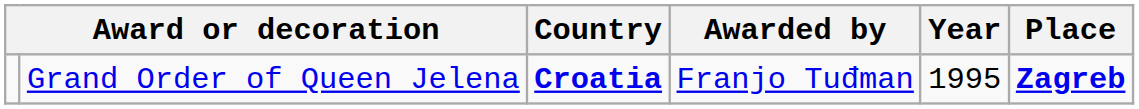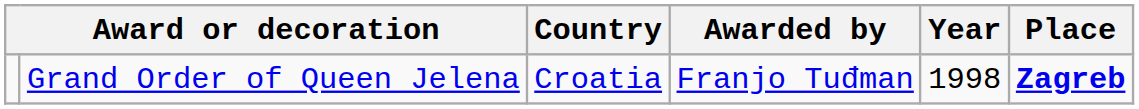 <table class="wikitable" style="text-align:left;">
 <tr>
 <th colspan=2>Award or decoration</th>
 <th>Country</th>
 <th>Awarded by</th>
 <th>Year</th>
 <th>Place</th>
 </tr>
 <tr>
 <td></td>
 <td><a href='#'>Grand Order of Queen Jelena</a></td>
-<td><strong><a href='#'>Croatia</a></strong></td>
+<td><a href='#'>Croatia</a></td>
 <td><a href='#'>Franjo Tuđman</a></td>
-<td>1995</td>
+<td>1998</td>
 <td><strong><a href='#'>Zagreb</a></strong></td>
 </tr>
 </table>
